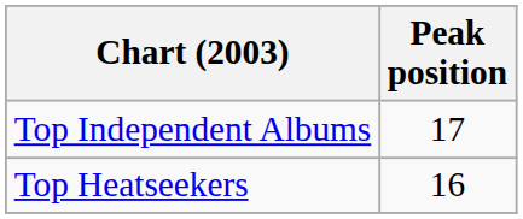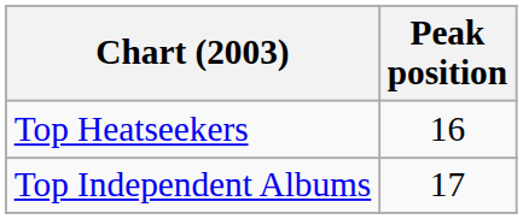 <table class="wikitable">
 <tr>
 <th>Chart (2003)</th>
 <th>Peak<br>position</th>
 </tr>
 <tr>
+<td><a href='#'>Top Heatseekers</a></td>
+<td align="center">16</td>
+</tr>
+<tr>
 <td><a href='#'>Top Independent Albums</a></td>
 <td align="center">17</td>
 </tr>
-<tr>
-<td><a href='#'>Top Heatseekers</a></td>
-<td align="center">16</td>
-</tr>
 </table>
